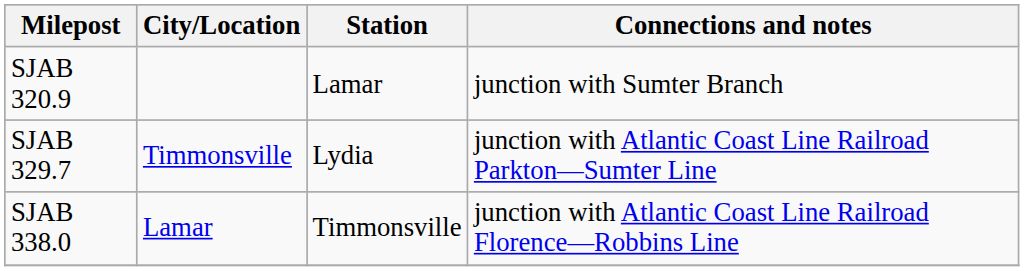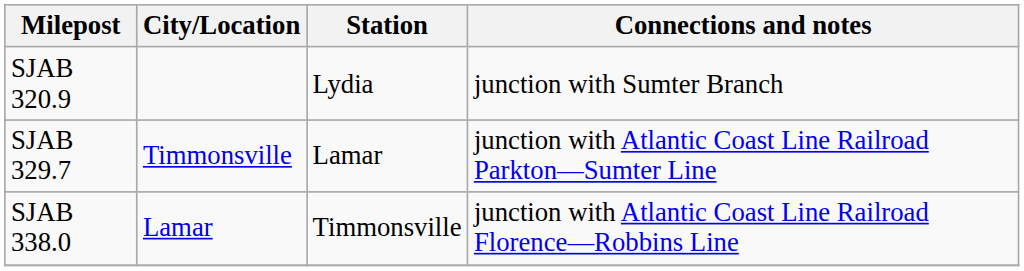 <table class="wikitable">
 <tr>
 <th>Milepost</th>
 <th>City/Location</th>
 <th>Station</th>
 <th>Connections and notes</th>
 </tr>
 <tr>
 <td>SJAB 320.9</td>
 <td></td>
-<td>Lamar</td>
+<td>Lydia</td>
 <td>junction with Sumter Branch</td>
 </tr>
 <tr>
 <td>SJAB 329.7</td>
 <td><a href='#'>Timmonsville</a></td>
-<td>Lydia</td>
+<td>Lamar</td>
 <td>junction with <a href='#'>Atlantic Coast Line Railroad</a> <a href='#'>Parkton—Sumter Line</a></td>
 </tr>
 <tr>
 <td>SJAB 338.0</td>
 <td><a href='#'>Lamar</a></td>
 <td>Timmonsville</td>
 <td>junction with <a href='#'>Atlantic Coast Line Railroad</a> <a href='#'>Florence—Robbins Line</a></td>
 </tr>
 <tr>
 </tr>
 </table>
